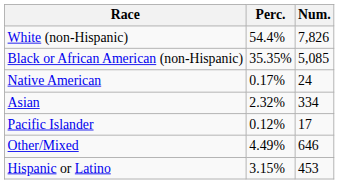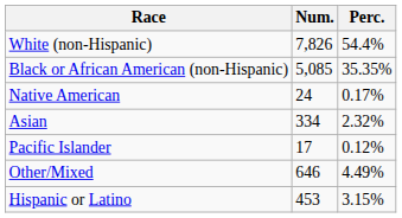 <table class="wikitable">
 <tr>
 <th>Race</th>
+<th>Num.</th>
 <th>Perc.</th>
-<th>Num.</th>
 </tr>
 <tr>
 <td><a href='#'>White</a> (non-Hispanic)</td>
+<td>7,826</td>
 <td>54.4%</td>
-<td>7,826</td>
 </tr>
 <tr>
 <td><a href='#'>Black or African American</a> (non-Hispanic)</td>
+<td>5,085</td>
 <td>35.35%</td>
-<td>5,085</td>
 </tr>
 <tr>
 <td><a href='#'>Native American</a></td>
+<td>24</td>
 <td>0.17%</td>
-<td>24</td>
 </tr>
 <tr>
 <td><a href='#'>Asian</a></td>
+<td>334</td>
 <td>2.32%</td>
-<td>334</td>
 </tr>
 <tr>
 <td><a href='#'>Pacific Islander</a></td>
+<td>17</td>
 <td>0.12%</td>
-<td>17</td>
 </tr>
 <tr>
 <td><a href='#'>Other/Mixed</a></td>
+<td>646</td>
 <td>4.49%</td>
-<td>646</td>
 </tr>
 <tr>
 <td><a href='#'>Hispanic</a> or <a href='#'>Latino</a></td>
+<td>453</td>
 <td>3.15%</td>
-<td>453</td>
 </tr>
 </table>
